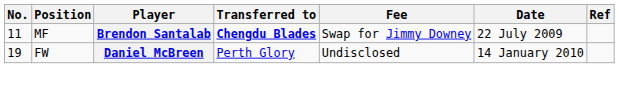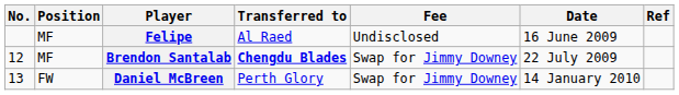 <table class="wikitable plainrowheaders" style="text-align:center; text-align:left">
 <tr>
 <th>No.</th>
 <th scope="col">Position</th>
 <th scope="col">Player</th>
 <th scope="col">Transferred to</th>
 <th scope="col">Fee</th>
 <th scope="col">Date</th>
 <th scope="col">Ref</th>
 </tr>
 <tr>
-<td>11</td>
+<td></td>
+<td>MF</td>
+<th scope="row"><a href='#'>Felipe</a></th>
+<td><a href='#'>Al Raed</a></td>
+<td>Undisclosed</td>
+<td>16 June 2009</td>
+<td></td>
+</tr>
+<tr>
+<td>12</td>
 <td>MF</td>
 <th scope="row"><a href='#'>Brendon Santalab</a></th>
 <td><strong><a href='#'>Chengdu Blades</a></strong></td>
 <td>Swap for <a href='#'>Jimmy Downey</a></td>
 <td>22 July 2009</td>
 <td></td>
 </tr>
 <tr>
-<td>19</td>
+<td>13</td>
 <td>FW</td>
 <th scope="row"><a href='#'>Daniel McBreen</a></th>
 <td><a href='#'>Perth Glory</a></td>
-<td>Undisclosed</td>
+<td>Swap for <a href='#'>Jimmy Downey</a></td>
 <td>14 January 2010</td>
 <td></td>
 </tr>
 </table>
